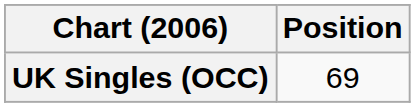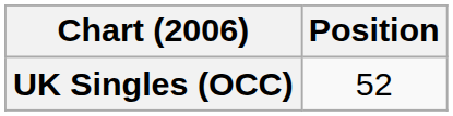 <table class="wikitable plainrowheaders" style="text-align:center">
 <tr>
 <th>Chart (2006)</th>
 <th>Position</th>
 </tr>
 <tr>
 <th scope="row">UK Singles (OCC)</th>
-<td>69</td>
+<td>52</td>
 </tr>
 </table>
